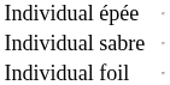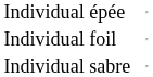 <table>
 <tr>
 <td>Individual épée<br></td>
+<td></td>
+<td></td>
+<td><hr></td>
+</tr>
+<tr>
+<td>Individual foil<br></td>
 <td></td>
 <td></td>
 <td><hr></td>
 </tr>
 <tr>
 <td>Individual sabre<br></td>
 <td></td>
 <td></td>
 <td><hr></td>
 </tr>
-<tr>
-<td>Individual foil<br></td>
-<td></td>
-<td></td>
-<td><hr></td>
-</tr>
 </table>
